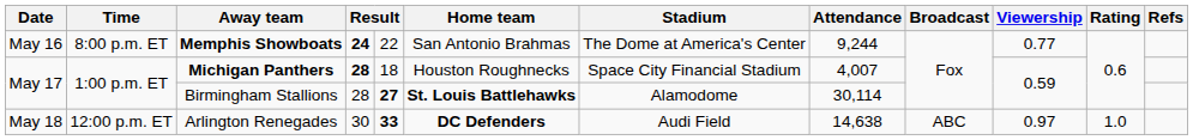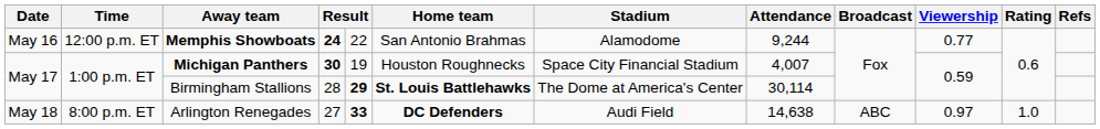 <table class="wikitable" style="text-align:center;">
 <tr>
 <th>Date</th>
 <th>Time<br></th>
 <th>Away team</th>
 <th colspan="2">Result<br></th>
 <th>Home team</th>
 <th>Stadium</th>
 <th>Attendance</th>
 <th>Broadcast</th>
 <th><a href='#'>Viewership</a><br></th>
 <th>Rating<br></th>
 <th>Refs</th>
 </tr>
 <tr>
 <td>May 16</td>
-<td>8:00 p.m. ET</td>
+<td>12:00 p.m. ET</td>
 <td><strong>Memphis Showboats</strong></td>
 <td><strong>24 </strong></td>
 <td>22</td>
 <td>San Antonio Brahmas</td>
-<td>The Dome at America's Center</td>
+<td>Alamodome</td>
 <td>9,244</td>
 <td rowspan=3>Fox</td>
 <td>0.77</td>
 <td rowspan="3">0.6</td>
 <td></td>
 </tr>
 <tr>
 <td rowspan=2>May 17</td>
 <td rowspan=2>1:00 p.m. ET</td>
 <td><strong>Michigan Panthers</strong></td>
-<td><strong>28</strong></td>
-<td>18</td>
+<td><strong>30</strong></td>
+<td>19</td>
 <td>Houston Roughnecks</td>
 <td>Space City Financial Stadium</td>
 <td>4,007</td>
 <td rowspan="2">0.59</td>
 <td></td>
 </tr>
 <tr>
 <td>Birmingham Stallions</td>
 <td>28</td>
-<td><strong>27</strong></td>
+<td><strong>29</strong></td>
 <td><strong>St. Louis Battlehawks</strong></td>
-<td>Alamodome</td>
+<td>The Dome at America's Center</td>
 <td>30,114</td>
 <td></td>
 </tr>
 <tr>
 <td>May 18</td>
-<td>12:00 p.m. ET</td>
+<td>8:00 p.m. ET</td>
 <td>Arlington Renegades</td>
-<td>30</td>
+<td>27</td>
 <td><strong>33</strong></td>
 <td><strong>DC Defenders</strong></td>
 <td>Audi Field</td>
 <td>14,638</td>
 <td>ABC</td>
 <td>0.97</td>
 <td>1.0</td>
 <td></td>
 </tr>
 </table>
